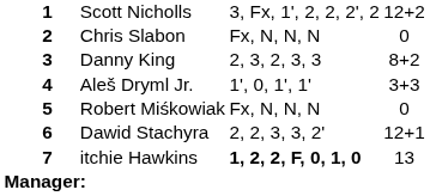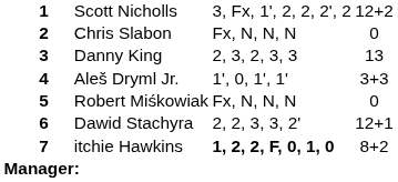 <table style="font-size: 85%" cellspacing="1" cellpadding="1" align=right>
 <tr>
 <td colspan="4"></td>
 </tr>
 <tr>
 <th width=25></th>
 <th width=25></th>
 </tr>
 <tr>
 <td></td>
 <td><strong>1</strong></td>
 <td>Scott Nicholls</td>
 <td>3, Fx, 1', 2, 2, 2', 2</td>
 <td align=center>12+2</td>
 </tr>
 <tr>
 <td></td>
 <td><strong>2</strong></td>
 <td>Chris Slabon</td>
 <td>Fx, N, N, N</td>
 <td align=center>0</td>
 </tr>
 <tr>
 <td></td>
 <td><strong>3</strong></td>
 <td>Danny King</td>
 <td>2, 3, 2, 3, 3</td>
-<td align=center>8+2</td>
+<td align=center>13</td>
 </tr>
 <tr>
 <td></td>
 <td><strong>4</strong></td>
 <td>Aleš Dryml Jr.</td>
 <td>1', 0, 1', 1'</td>
 <td align=center>3+3</td>
 </tr>
 <tr>
 <td></td>
 <td><strong>5</strong></td>
 <td>Robert Miśkowiak</td>
 <td>Fx, N, N, N</td>
 <td align=center>0</td>
 </tr>
 <tr>
 <td></td>
 <td><strong>6</strong></td>
 <td>Dawid Stachyra</td>
 <td>2, 2, 3, 3, 2'</td>
 <td align=center>12+1</td>
 </tr>
 <tr>
 <td></td>
 <td><strong>7</strong></td>
 <td>itchie Hawkins</td>
 <td><strong>1, 2, 2, F, 0, 1, 0</strong></td>
-<td align=center>13</td>
+<td align=center>8+2</td>
 </tr>
 <tr>
 <td colspan=3><strong>Manager:</strong></td>
 </tr>
 <tr>
 <td colspan=4></td>
 </tr>
 </table>
